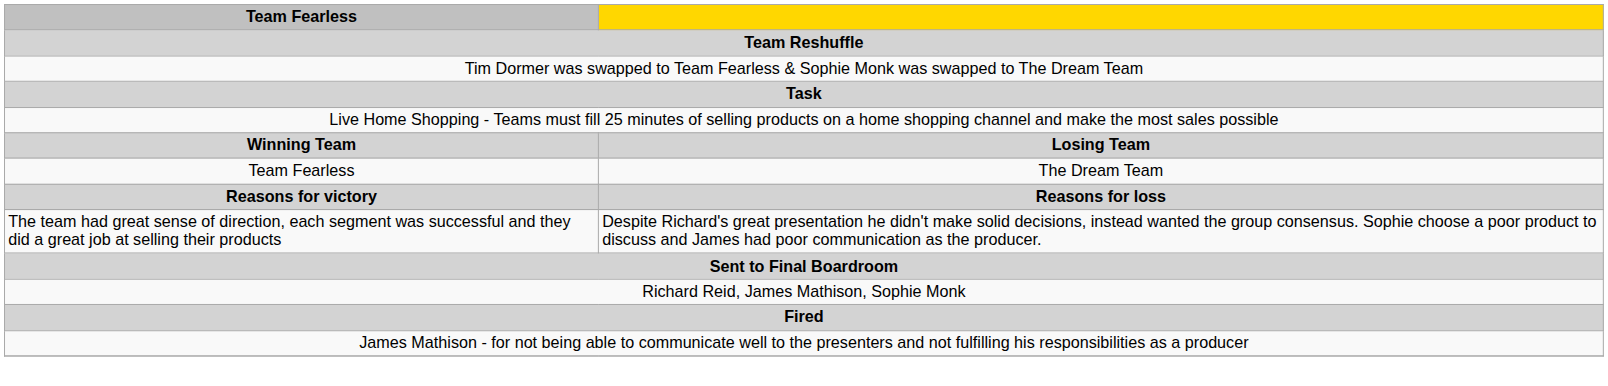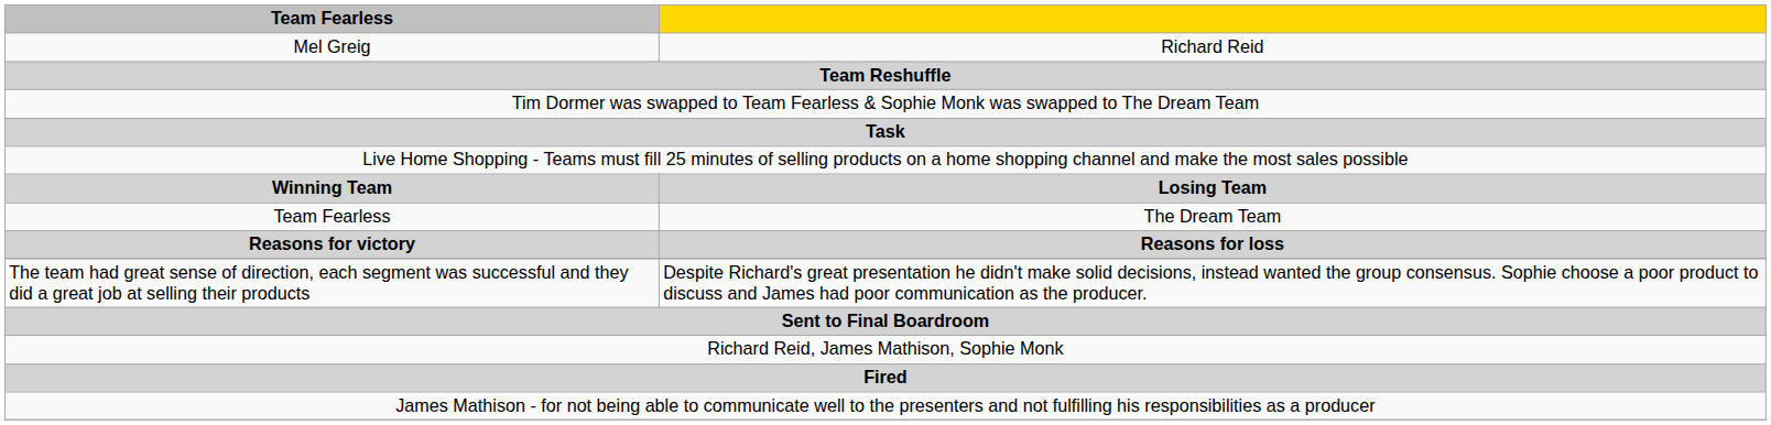 <table class="wikitable" style="text-align: center; width:100%">
 <tr>
 <th style="text-align:center; background:silver;">Team Fearless </th>
 <th style="text-align:center; background:gold;"></th>
+</tr>
+<tr>
+<td>Mel Greig</td>
+<td>Richard Reid</td>
 </tr>
 <tr>
 <th colspan="2" style="text-align:center; background:lightgrey;">Team Reshuffle</th>
 </tr>
 <tr>
 <td colspan="2">Tim Dormer was swapped to Team Fearless & Sophie Monk was swapped to The Dream Team</td>
 </tr>
 <tr>
 <th colspan="2" style="text-align:center; background:lightgrey;">Task</th>
 </tr>
 <tr>
 <td colspan="2">Live Home Shopping - Teams must fill 25 minutes of selling products on a home shopping channel and make the most sales possible</td>
 </tr>
 <tr>
 <th style="text-align:center; background:lightgrey;">Winning Team</th>
 <th style="text-align:center; background:lightgrey;">Losing Team</th>
 </tr>
 <tr>
 <td>Team Fearless</td>
 <td>The Dream Team</td>
 </tr>
 <tr>
 <th style="text-align:center; background:lightgrey;">Reasons for victory</th>
 <th style="text-align:center; background:lightgrey;">Reasons for loss</th>
 </tr>
 <tr style="text-align: left; ">
 </tr>
 <tr>
 <td style="text-align:left; background:;">The team had great sense of direction, each segment was successful and they did a great job at selling their products</td>
 <td style="text-align:left; background:;">Despite Richard's great presentation he didn't make solid decisions, instead wanted the group consensus. Sophie choose a poor product to discuss and James had poor communication as the producer.</td>
 </tr>
 <tr>
 <th colspan="2" style="text-align:center; background:lightgrey;">Sent to Final Boardroom</th>
 </tr>
 <tr>
 <td colspan="2">Richard Reid, James Mathison, Sophie Monk</td>
 </tr>
 <tr>
 <th colspan="2" style="text-align:center; background:lightgrey;">Fired</th>
 </tr>
 <tr>
 <td colspan="2">James Mathison - for not being able to communicate well to the presenters and not fulfilling his responsibilities as a producer</td>
 </tr>
 <tr>
 </tr>
 </table>
